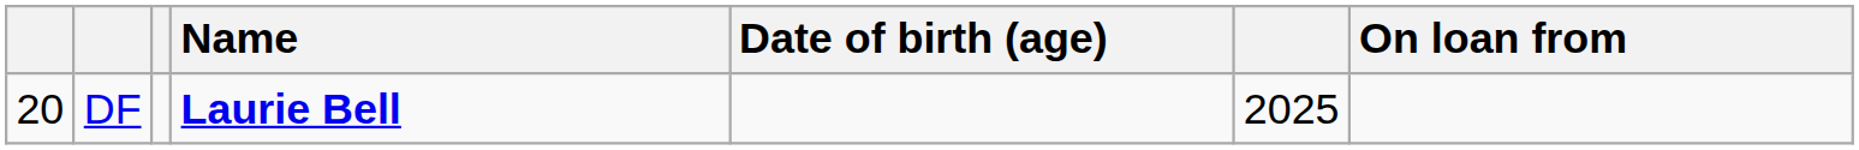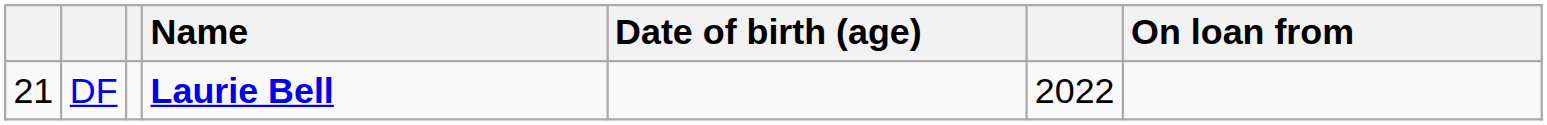 <table class="wikitable sortable" style="text-align:center;">
 <tr>
 <th></th>
 <th></th>
 <th></th>
 <th style="text-align:left; width:200px;">Name</th>
 <th style="text-align:left; width:180px;">Date of birth (age)</th>
 <th></th>
 <th style="text-align:left; width:180px;">On loan from</th>
 </tr>
 <tr>
-<td>20</td>
+<td>21</td>
 <td><a href='#'>DF</a></td>
 <td></td>
 <td data-sort-value="Bell, Laurie" style="text-align:left;"><strong><a href='#'>Laurie Bell</a></strong></td>
 <td style="text-align:left;"></td>
-<td>2025</td>
+<td>2022</td>
 <td style="text-align:left;"></td>
 </tr>
 </table>
